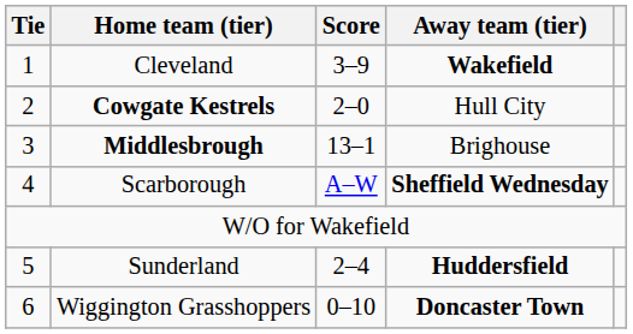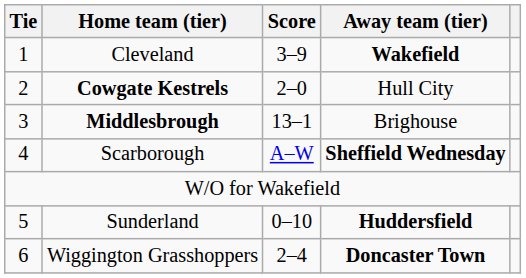 <table class="wikitable" style="text-align:center; font-size:85%">
 <tr>
 <th>Tie</th>
 <th>Home team (tier)</th>
 <th>Score</th>
 <th>Away team (tier)</th>
 <th></th>
 </tr>
 <tr>
 <td align="center">1</td>
 <td>Cleveland</td>
 <td align="center">3–9</td>
 <td><strong>Wakefield</strong></td>
 <td></td>
 </tr>
 <tr>
 <td align="center">2</td>
 <td><strong>Cowgate Kestrels</strong></td>
 <td align="center">2–0</td>
 <td>Hull City</td>
 <td></td>
 </tr>
 <tr>
 <td align="center">3</td>
 <td><strong>Middlesbrough</strong></td>
 <td align="center">13–1</td>
 <td>Brighouse</td>
 <td></td>
 </tr>
 <tr>
 <td align="center">4</td>
 <td>Scarborough</td>
 <td align="center"><a href='#'>A–W</a></td>
 <td><strong>Sheffield Wednesday</strong></td>
 <td></td>
 </tr>
 <tr>
 <td colspan="5" align="center">W/O for Wakefield</td>
 </tr>
 <tr>
 <td align="center">5</td>
 <td>Sunderland</td>
-<td align="center">2–4</td>
+<td align="center">0–10</td>
 <td><strong>Huddersfield</strong></td>
 <td></td>
 </tr>
 <tr>
 <td align="center">6</td>
 <td>Wiggington Grasshoppers</td>
-<td align="center">0–10</td>
+<td align="center">2–4</td>
 <td><strong>Doncaster Town</strong></td>
 <td></td>
 </tr>
 </table>
